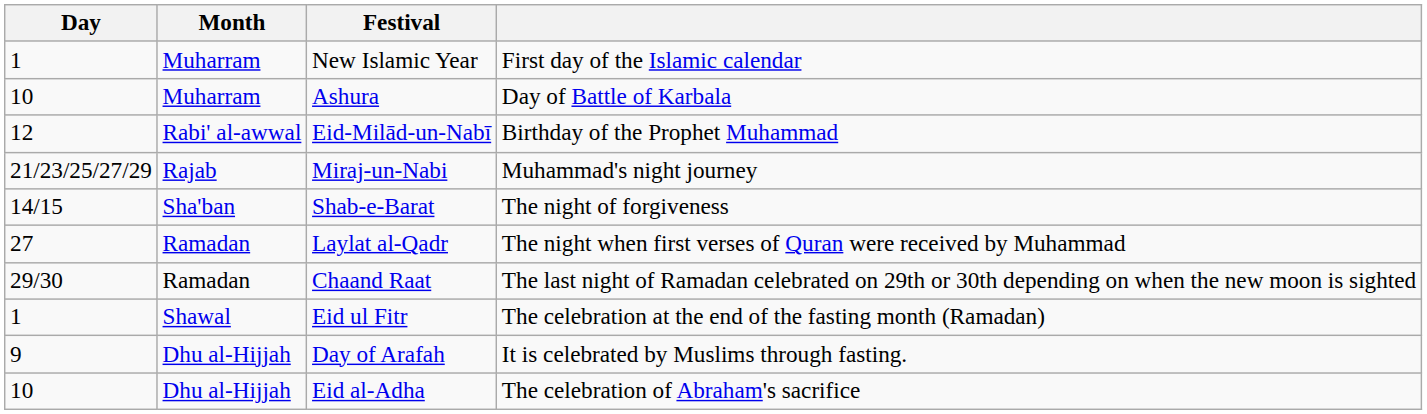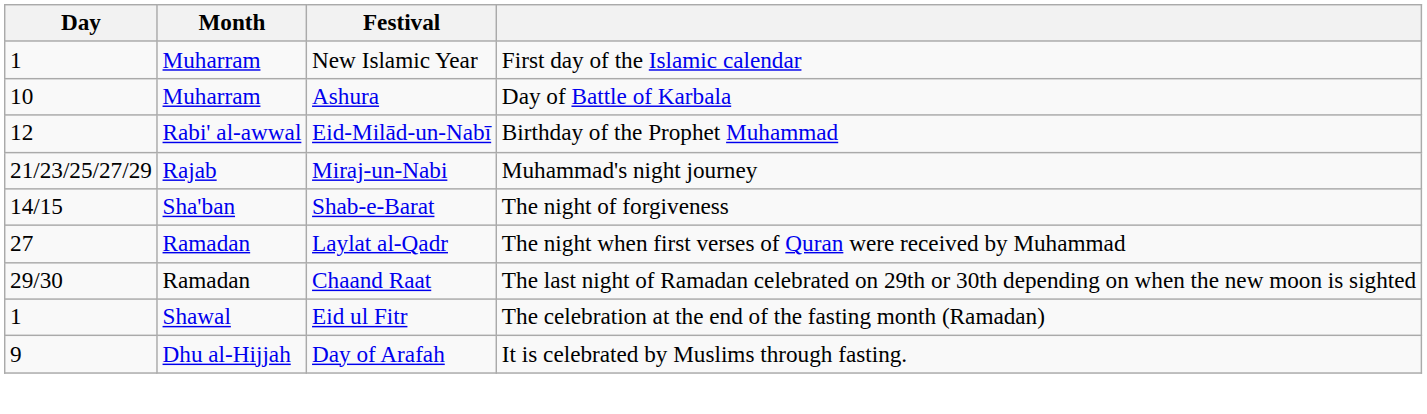 <table class="wikitable">
 <tr>
 <th>Day</th>
 <th>Month</th>
 <th>Festival</th>
 <th></th>
 </tr>
 <tr>
 <td>1</td>
 <td><a href='#'>Muharram</a></td>
 <td>New Islamic Year</td>
 <td>First day of the <a href='#'>Islamic calendar</a></td>
 </tr>
 <tr>
 <td>10</td>
 <td><a href='#'>Muharram</a></td>
 <td><a href='#'>Ashura</a></td>
 <td>Day of <a href='#'>Battle of Karbala</a></td>
 </tr>
 <tr>
 <td>12</td>
 <td><a href='#'>Rabi' al-awwal</a></td>
 <td><a href='#'>Eid-Milād-un-Nabī</a></td>
 <td>Birthday of the Prophet <a href='#'>Muhammad</a></td>
 </tr>
 <tr>
 <td>21/23/25/27/29</td>
 <td><a href='#'>Rajab</a></td>
 <td><a href='#'>Miraj-un-Nabi</a></td>
 <td>Muhammad's night journey</td>
 </tr>
 <tr>
 <td>14/15</td>
 <td><a href='#'>Sha'ban</a></td>
 <td><a href='#'>Shab-e-Barat</a></td>
 <td>The night of forgiveness</td>
 </tr>
 <tr>
 <td>27</td>
 <td><a href='#'>Ramadan</a></td>
 <td><a href='#'>Laylat al-Qadr</a></td>
 <td>The night when first verses of <a href='#'>Quran</a> were received by Muhammad</td>
 </tr>
 <tr>
 <td>29/30</td>
 <td>Ramadan</td>
 <td><a href='#'>Chaand Raat</a></td>
 <td>The last night of Ramadan celebrated on 29th or 30th depending on when the new moon is sighted</td>
 </tr>
 <tr>
 <td>1</td>
 <td><a href='#'>Shawal</a></td>
 <td><a href='#'>Eid ul Fitr</a></td>
 <td>The celebration at the end of the fasting month (Ramadan)</td>
 </tr>
 <tr>
 <td>9</td>
 <td><a href='#'>Dhu al-Hijjah</a></td>
 <td><a href='#'>Day of Arafah</a></td>
 <td>It is celebrated by Muslims through fasting.</td>
 </tr>
-<tr>
-<td>10</td>
-<td><a href='#'>Dhu al-Hijjah</a></td>
-<td><a href='#'>Eid al-Adha</a></td>
-<td>The celebration of <a href='#'>Abraham</a>'s sacrifice</td>
-</tr>
 </table>
